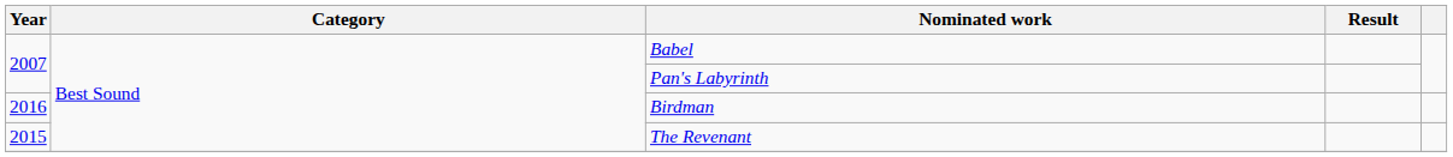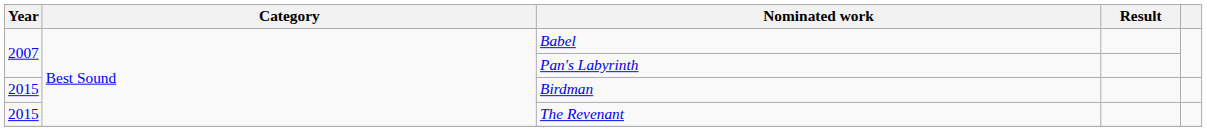 <table class="wikitable">
 <tr>
 <th scope="col" style="width:1em;">Year</th>
 <th scope="col" style="width:35em;">Category</th>
 <th scope="col" style="width:40em;">Nominated work</th>
 <th scope="col" style="width:5em;">Result</th>
 <th scope="col" style="width:1em;"></th>
 </tr>
 <tr>
 <td rowspan="2"><a href='#'>2007</a></td>
 <td rowspan="4"><a href='#'>Best Sound</a></td>
 <td><em><a href='#'>Babel</a></em></td>
 <td></td>
 <td rowspan="2" style="text-align:center;"></td>
 </tr>
 <tr>
 <td><em><a href='#'>Pan's Labyrinth</a></em></td>
 <td></td>
 </tr>
 <tr>
-<td><a href='#'>2016</a></td>
+<td><a href='#'>2015</a></td>
 <td><em><a href='#'>Birdman</a></em></td>
 <td></td>
 <td style="text-align:center;"></td>
 </tr>
 <tr>
 <td><a href='#'>2015</a></td>
 <td><em><a href='#'>The Revenant</a></em></td>
 <td></td>
 <td style="text-align:center;"></td>
 </tr>
 <tr>
 </tr>
 </table>
